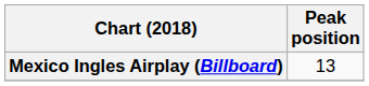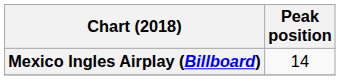 <table class="wikitable sortable plainrowheaders" style="text-align:center">
 <tr>
 <th scope="col">Chart (2018)</th>
 <th scope="col">Peak<br>position</th>
 </tr>
 <tr>
 <th scope="row">Mexico Ingles Airplay (<em><a href='#'>Billboard</a></em>)</th>
-<td>13</td>
+<td>14</td>
 </tr>
 <tr>
 </tr>
 </table>
